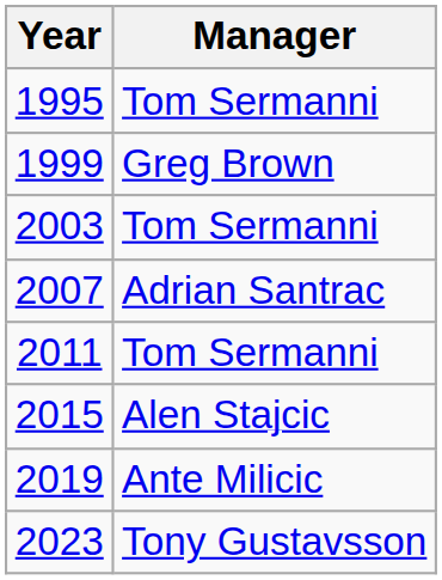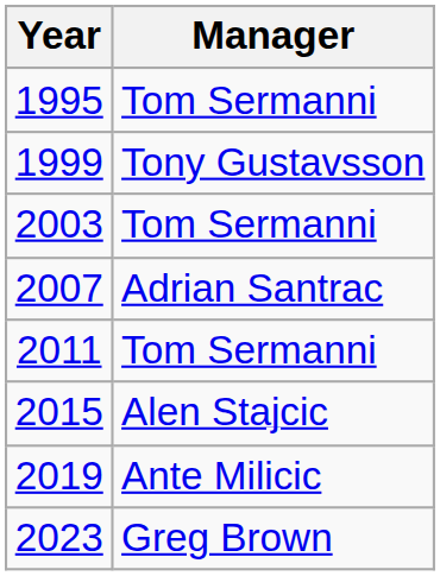 <table class="wikitable">
 <tr>
 <th>Year</th>
 <th>Manager</th>
 </tr>
 <tr>
 <td align=center><a href='#'>1995</a></td>
 <td> <a href='#'>Tom Sermanni</a></td>
 </tr>
 <tr>
 <td align=center><a href='#'>1999</a></td>
-<td> <a href='#'>Greg Brown</a></td>
+<td> <a href='#'>Tony Gustavsson</a></td>
 </tr>
 <tr>
 <td align=center><a href='#'>2003</a></td>
 <td> <a href='#'>Tom Sermanni</a></td>
 </tr>
 <tr>
 <td align=center><a href='#'>2007</a></td>
 <td> <a href='#'>Adrian Santrac</a></td>
 </tr>
 <tr>
 <td align=center><a href='#'>2011</a></td>
 <td> <a href='#'>Tom Sermanni</a></td>
 </tr>
 <tr>
 <td align=center><a href='#'>2015</a></td>
 <td> <a href='#'>Alen Stajcic</a></td>
 </tr>
 <tr>
 <td align=center><a href='#'>2019</a></td>
 <td> <a href='#'>Ante Milicic</a></td>
 </tr>
 <tr>
 <td align=center><a href='#'>2023</a></td>
-<td> <a href='#'>Tony Gustavsson</a></td>
+<td> <a href='#'>Greg Brown</a></td>
 </tr>
 </table>
